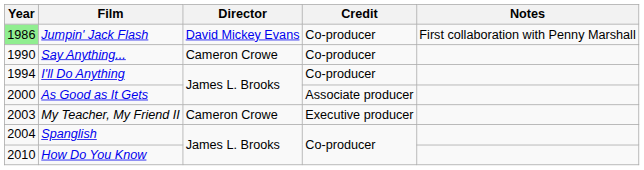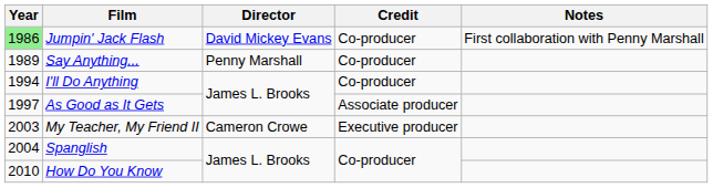 <table class="wikitable">
 <tr>
 <th>Year</th>
 <th>Film</th>
 <th>Director</th>
 <th>Credit</th>
 <th>Notes</th>
 </tr>
 <tr>
 <td style="background: lightgreen;">1986</td>
 <td><em><a href='#'>Jumpin' Jack Flash</a></em></td>
 <td><a href='#'>David Mickey Evans</a></td>
 <td>Co-producer</td>
 <td>First collaboration with Penny Marshall</td>
 </tr>
 <tr>
-<td>1990</td>
+<td>1989</td>
 <td><em><a href='#'>Say Anything...</a></em></td>
-<td>Cameron Crowe</td>
+<td>Penny Marshall</td>
 <td>Co-producer</td>
 <td></td>
 </tr>
 <tr>
 <td>1994</td>
 <td><em><a href='#'>I'll Do Anything</a></em></td>
 <td rowspan=2>James L. Brooks</td>
 <td>Co-producer</td>
 <td></td>
 </tr>
 <tr>
-<td>2000</td>
+<td>1997</td>
 <td><em><a href='#'>As Good as It Gets</a></em></td>
 <td>Associate producer</td>
 <td></td>
 </tr>
 <tr>
 <td>2003</td>
 <td><em>My Teacher, My Friend II</em></td>
 <td>Cameron Crowe</td>
 <td>Executive producer</td>
 <td></td>
 </tr>
 <tr>
 <td>2004</td>
 <td><em><a href='#'>Spanglish</a></em></td>
 <td rowspan=2>James L. Brooks</td>
 <td rowspan=2>Co-producer</td>
 <td></td>
 </tr>
 <tr>
 <td>2010</td>
 <td><em><a href='#'>How Do You Know</a></em></td>
 <td></td>
 </tr>
 </table>
